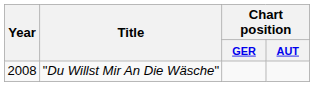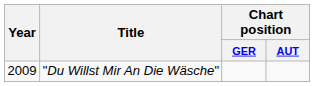 <table class="wikitable">
 <tr>
 <th rowspan="2">Year</th>
 <th rowspan="2">Title</th>
 <th colspan="3">Chart position</th>
 </tr>
 <tr>
 <th style="width:46px;"><small><a href='#'>GER</a></small></th>
 <th style="width:46px;"><small><a href='#'>AUT</a></small></th>
 </tr>
 <tr>
-<td>2008</td>
+<td>2009</td>
 <td>"<em>Du Willst Mir An Die Wäsche</em>" </td>
 <td></td>
 <td></td>
 </tr>
 </table>
